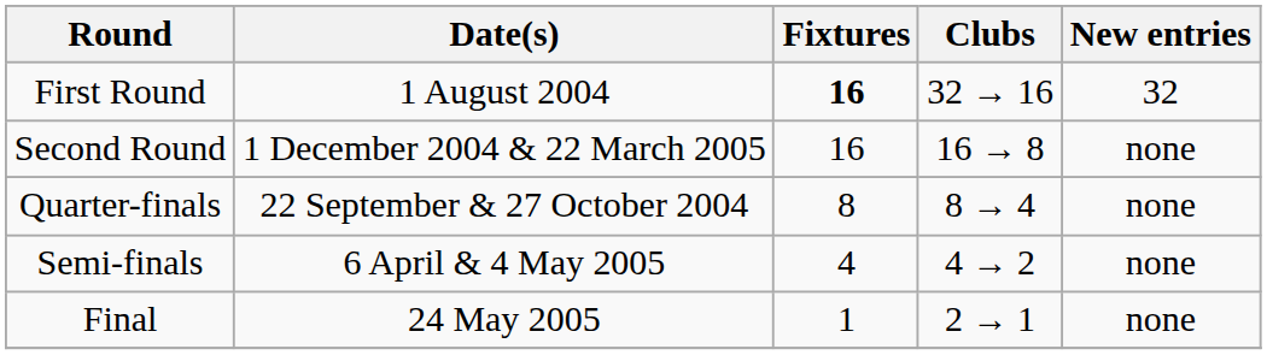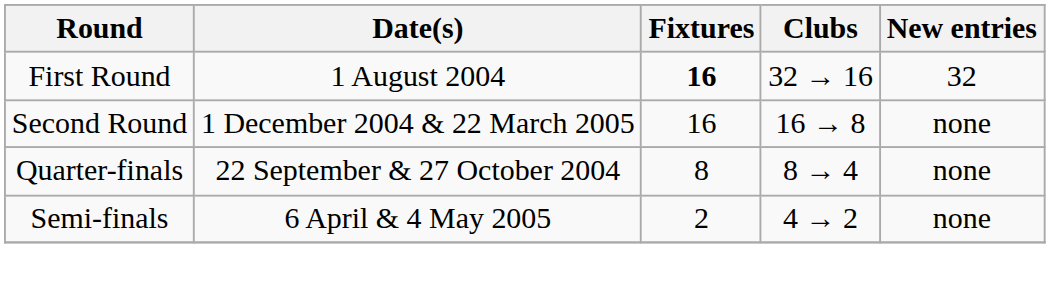 <table class="wikitable" style="text-align:center">
 <tr>
 <th>Round</th>
 <th>Date(s)</th>
 <th>Fixtures</th>
 <th>Clubs</th>
 <th>New entries</th>
 </tr>
 <tr>
 <td>First Round</td>
 <td>1 August 2004</td>
 <td><strong>16</strong></td>
 <td>32 → 16</td>
 <td>32</td>
 </tr>
 <tr>
 <td>Second Round</td>
 <td>1 December 2004 & 22 March 2005</td>
 <td>16</td>
 <td>16 → 8</td>
 <td>none</td>
 </tr>
 <tr>
 <td>Quarter-finals</td>
 <td>22 September & 27 October 2004</td>
 <td>8</td>
 <td>8 → 4</td>
 <td>none</td>
 </tr>
 <tr>
 <td>Semi-finals</td>
 <td>6 April & 4 May 2005</td>
-<td>4</td>
+<td>2</td>
 <td>4 → 2</td>
-<td>none</td>
-</tr>
-<tr>
-<td>Final</td>
-<td>24 May 2005</td>
-<td>1</td>
-<td>2 → 1</td>
 <td>none</td>
 </tr>
 <tr>
 </tr>
 </table>
